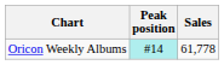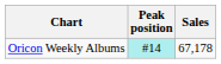 <table class="wikitable">
 <tr>
 <th align="left">Chart</th>
 <th align="center">Peak<br>position</th>
 <th align="center">Sales</th>
 </tr>
 <tr>
 <td align="left"><a href='#'>Oricon</a> Weekly Albums</td>
 <td align="center" style="background: paleturquoise;">#14</td>
-<td align="">61,778</td>
+<td align="">67,178</td>
 </tr>
 </table>
